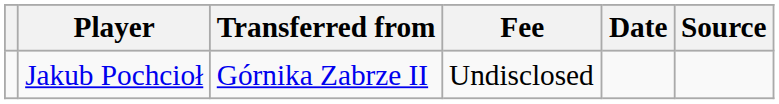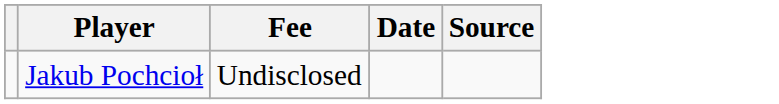 <table class="wikitable plainrowheaders sortable">
 <tr>
 <th></th>
 <th scope="col">Player</th>
-<th>Transferred from</th>
 <th style="width: 80px;">Fee</th>
 <th scope="col">Date</th>
 <th scope="col">Source</th>
 </tr>
 <tr>
 <td align="center"></td>
 <td> <a href='#'>Jakub Pochcioł</a></td>
-<td> <a href='#'>Górnika Zabrze II</a></td>
 <td>Undisclosed</td>
 <td></td>
 <td></td>
 </tr>
 </table>
